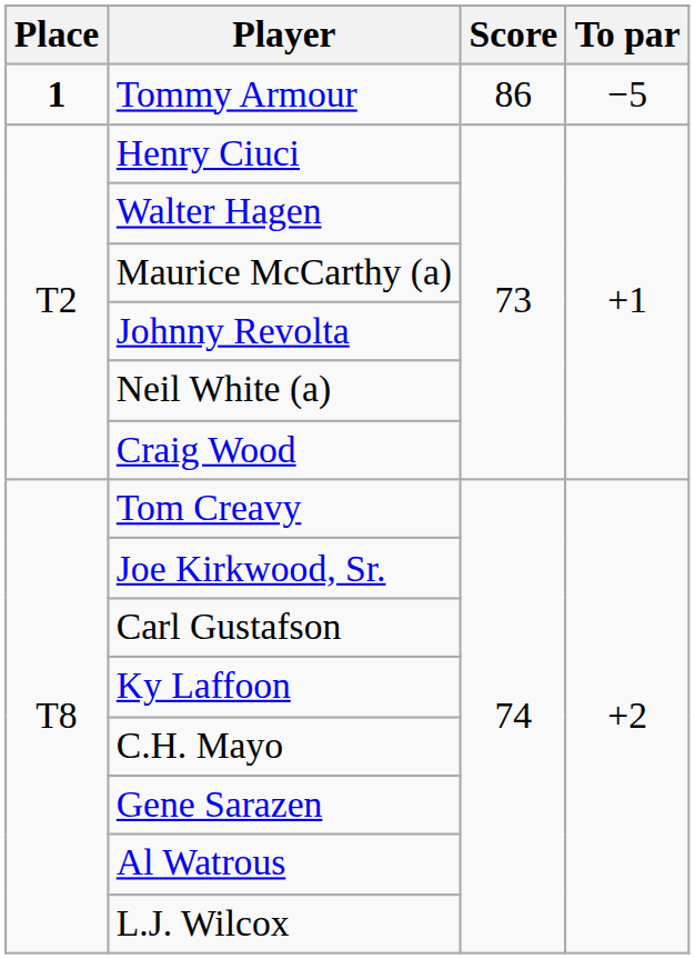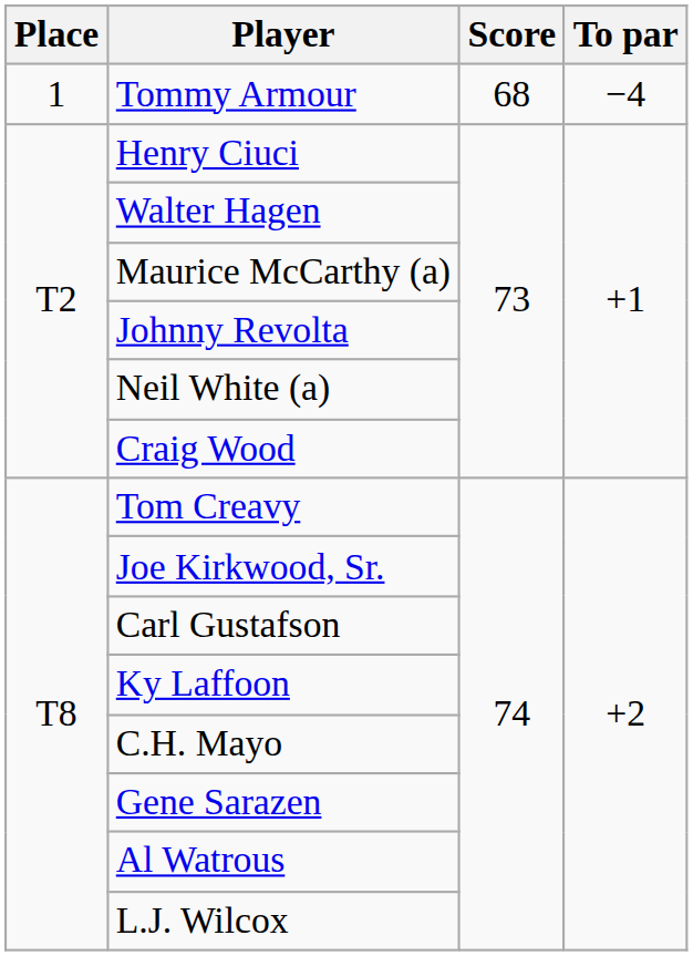 <table class=wikitable>
 <tr>
 <th>Place</th>
 <th>Player</th>
 <th>Score</th>
 <th>To par</th>
 </tr>
 <tr>
-<td align=center><strong>1</strong></td>
+<td align=center>1</td>
 <td> <a href='#'>Tommy Armour</a></td>
-<td align=center>86</td>
-<td align=center>−5</td>
+<td align=center>68</td>
+<td align=center>−4</td>
 </tr>
 <tr>
 <td rowspan=6 align=center>T2</td>
 <td> <a href='#'>Henry Ciuci</a></td>
 <td rowspan=6 align=center>73</td>
 <td rowspan=6 align=center>+1</td>
 </tr>
 <tr>
 <td> <a href='#'>Walter Hagen</a></td>
 </tr>
 <tr>
 <td> Maurice McCarthy (a)</td>
 </tr>
 <tr>
 <td> <a href='#'>Johnny Revolta</a></td>
 </tr>
 <tr>
 <td> Neil White (a)</td>
 </tr>
 <tr>
 <td> <a href='#'>Craig Wood</a></td>
 </tr>
 <tr>
 <td rowspan=8 align=center>T8</td>
 <td> <a href='#'>Tom Creavy</a></td>
 <td rowspan=8 align=center>74</td>
 <td rowspan=8 align=center>+2</td>
 </tr>
 <tr>
 <td> <a href='#'>Joe Kirkwood, Sr.</a></td>
 </tr>
 <tr>
 <td> Carl Gustafson</td>
 </tr>
 <tr>
 <td> <a href='#'>Ky Laffoon</a></td>
 </tr>
 <tr>
 <td> C.H. Mayo</td>
 </tr>
 <tr>
 <td> <a href='#'>Gene Sarazen</a></td>
 </tr>
 <tr>
 <td> <a href='#'>Al Watrous</a></td>
 </tr>
 <tr>
 <td> L.J. Wilcox</td>
 </tr>
 </table>
